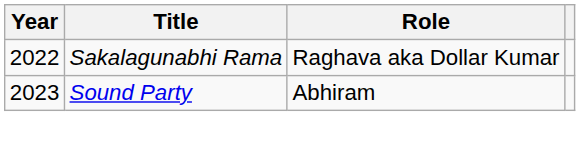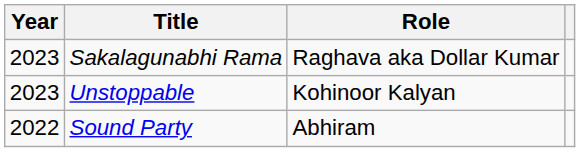 <table class="wikitable plainrowheaders sortable">
 <tr style="text-align:centre;">
 <th scope="col">Year</th>
 <th scope="col">Title</th>
 <th scope="col">Role</th>
 <th class="unsortable" ></th>
 </tr>
 <tr>
-<td>2022</td>
+<td>2023</td>
 <td><em>Sakalagunabhi Rama</em></td>
 <td>Raghava aka Dollar Kumar</td>
 <td></td>
 </tr>
 <tr>
 <td>2023</td>
+<td><a href='#'><em>Unstoppable</em></a></td>
+<td>Kohinoor Kalyan</td>
+<td></td>
+</tr>
+<tr>
+<td>2022</td>
 <td><em><a href='#'>Sound Party</a></em></td>
 <td>Abhiram</td>
 <td></td>
 </tr>
 </table>
